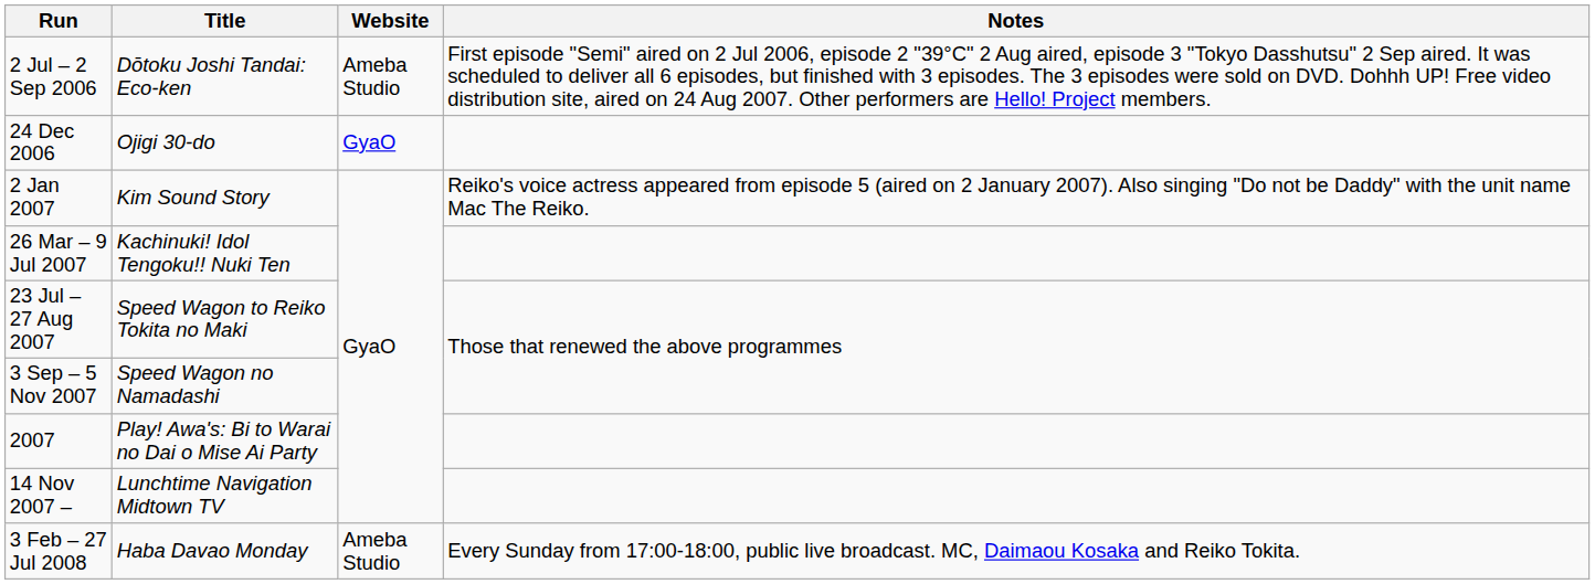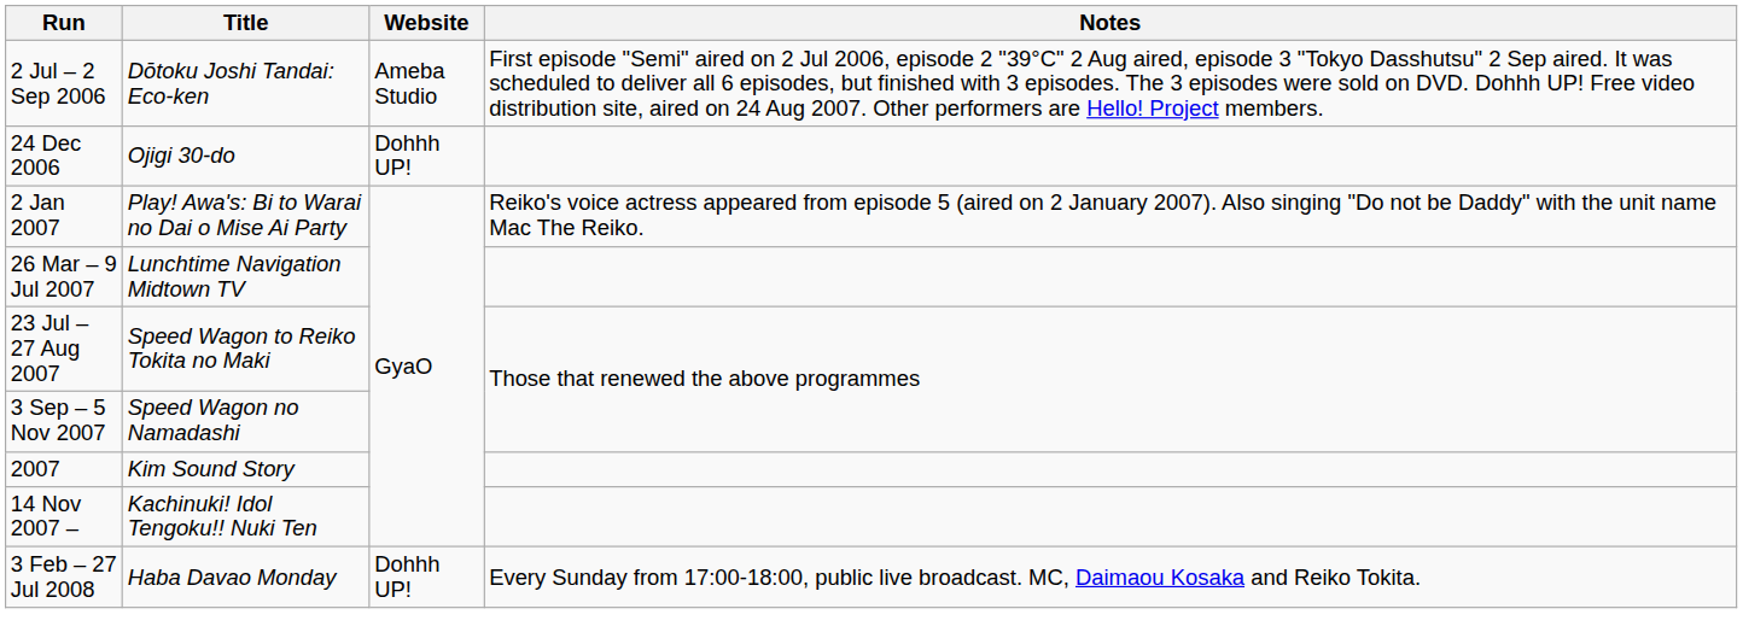 <table class="wikitable">
 <tr>
 <th>Run</th>
 <th>Title</th>
 <th>Website</th>
 <th>Notes</th>
 </tr>
 <tr>
 <td>2 Jul – 2 Sep 2006</td>
 <td><em>Dōtoku Joshi Tandai: Eco-ken</em></td>
 <td>Ameba Studio</td>
 <td>First episode "Semi" aired on 2 Jul 2006, episode 2 "39°C" 2 Aug aired, episode 3 "Tokyo Dasshutsu" 2 Sep aired. It was scheduled to deliver all 6 episodes, but finished with 3 episodes. The 3 episodes were sold on DVD. Dohhh UP! Free video distribution site, aired on 24 Aug 2007. Other performers are <a href='#'>Hello! Project</a> members.</td>
 </tr>
 <tr>
 <td>24 Dec 2006</td>
 <td><em>Ojigi 30-do</em></td>
-<td><a href='#'>GyaO</a></td>
+<td>Dohhh UP!</td>
 <td></td>
 </tr>
 <tr>
 <td>2 Jan 2007</td>
-<td><em>Kim Sound Story</em></td>
+<td><em>Play! Awa's: Bi to Warai no Dai o Mise Ai Party</em></td>
 <td rowspan="6">GyaO</td>
 <td>Reiko's voice actress appeared from episode 5 (aired on 2 January 2007). Also singing "Do not be Daddy" with the unit name Mac The Reiko.</td>
 </tr>
 <tr>
 <td>26 Mar – 9 Jul 2007</td>
-<td><em>Kachinuki! Idol Tengoku!! Nuki Ten</em></td>
+<td><em>Lunchtime Navigation Midtown TV</em></td>
 <td></td>
 </tr>
 <tr>
 <td>23 Jul – 27 Aug 2007</td>
 <td><em>Speed Wagon to Reiko Tokita no Maki</em></td>
 <td rowspan="2">Those that renewed the above programmes</td>
 </tr>
 <tr>
 <td>3 Sep – 5 Nov 2007</td>
 <td><em>Speed Wagon no Namadashi</em></td>
 </tr>
 <tr>
 <td>2007</td>
-<td><em>Play! Awa's: Bi to Warai no Dai o Mise Ai Party</em></td>
+<td><em>Kim Sound Story</em></td>
 <td></td>
 </tr>
 <tr>
 <td>14 Nov 2007 –</td>
-<td><em>Lunchtime Navigation Midtown TV</em></td>
+<td><em>Kachinuki! Idol Tengoku!! Nuki Ten</em></td>
 <td></td>
 </tr>
 <tr>
 <td>3 Feb – 27 Jul 2008</td>
 <td><em>Haba Davao Monday</em></td>
-<td>Ameba Studio</td>
+<td>Dohhh UP!</td>
 <td>Every Sunday from 17:00-18:00, public live broadcast. MC, <a href='#'>Daimaou Kosaka</a> and Reiko Tokita.</td>
 </tr>
 </table>
